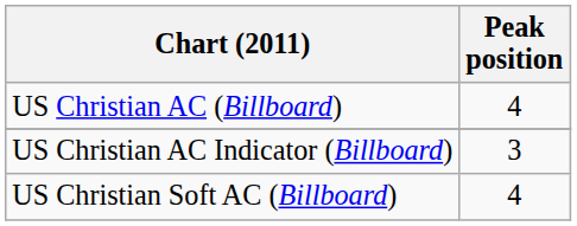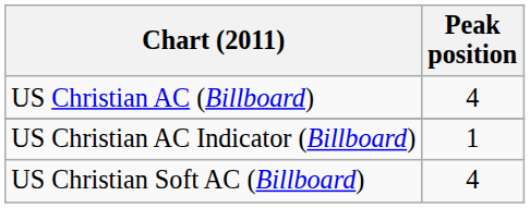 <table class="wikitable sortable plainrowheaders" style="text-align:center">
 <tr>
 <th scope="col">Chart (2011)</th>
 <th scope="col">Peak<br> position</th>
 </tr>
 <tr>
 <td align="left">US <a href='#'>Christian AC</a> (<em><a href='#'>Billboard</a></em>)</td>
 <td>4</td>
 </tr>
 <tr>
 </tr>
 <tr>
 </tr>
 <tr>
 <td align="left">US Christian AC Indicator (<em><a href='#'>Billboard</a></em>)</td>
-<td align="center">3</td>
+<td align="center">1</td>
 </tr>
 <tr>
 <td align="left">US Christian Soft AC (<em><a href='#'>Billboard</a></em>)</td>
 <td align="center">4</td>
 </tr>
 </table>
